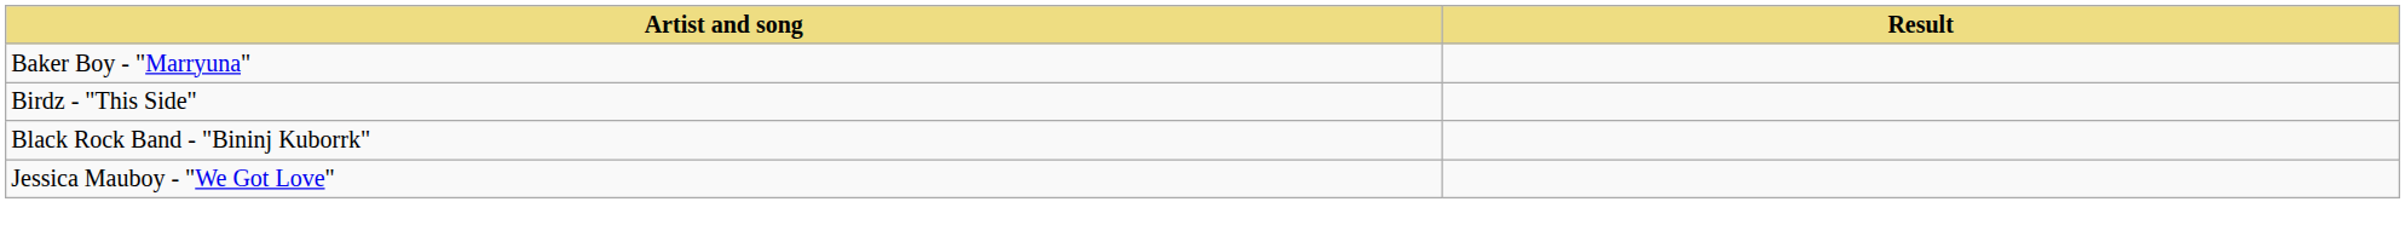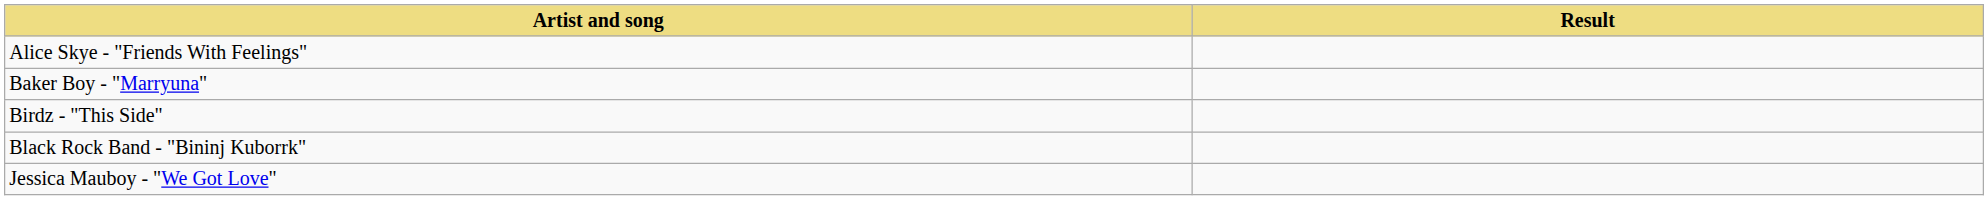 <table class="wikitable" width=100%>
 <tr>
 <th style="width:15%;background:#EEDD82;">Artist and song</th>
 <th style="width:10%;background:#EEDD82;">Result</th>
+</tr>
+<tr>
+<td>Alice Skye - "Friends With Feelings"</td>
+<td></td>
 </tr>
 <tr>
 <td>Baker Boy - "<a href='#'>Marryuna</a>"</td>
 <td></td>
 </tr>
 <tr>
 <td>Birdz - "This Side"</td>
 <td></td>
 </tr>
 <tr>
 <td>Black Rock Band - "Bininj Kuborrk"</td>
 <td></td>
 </tr>
 <tr>
 <td>Jessica Mauboy - "<a href='#'>We Got Love</a>"</td>
 <td></td>
 </tr>
 </table>
